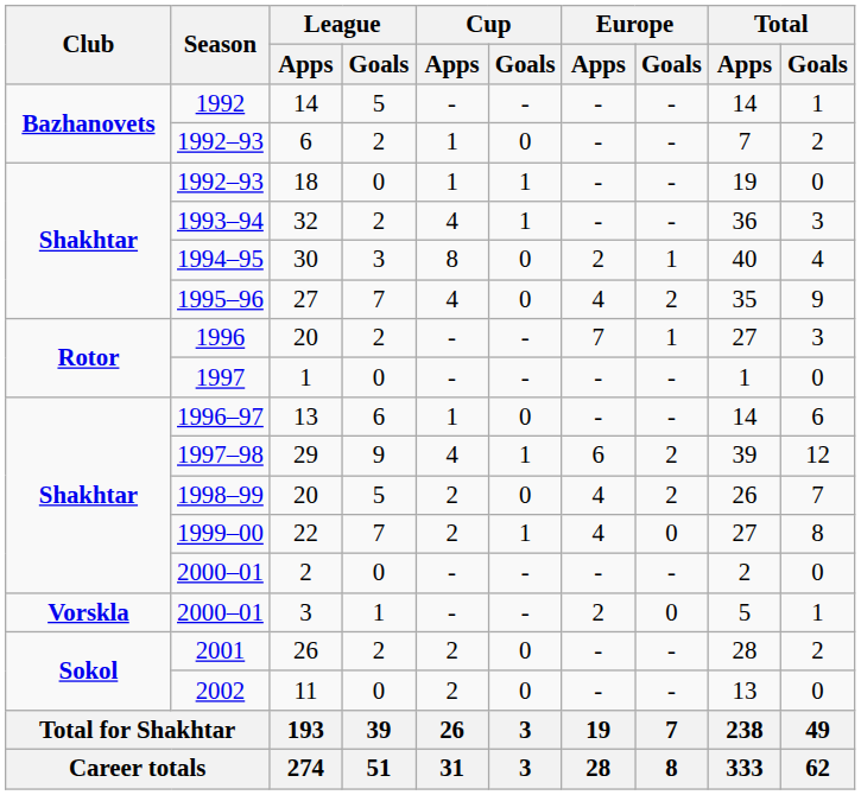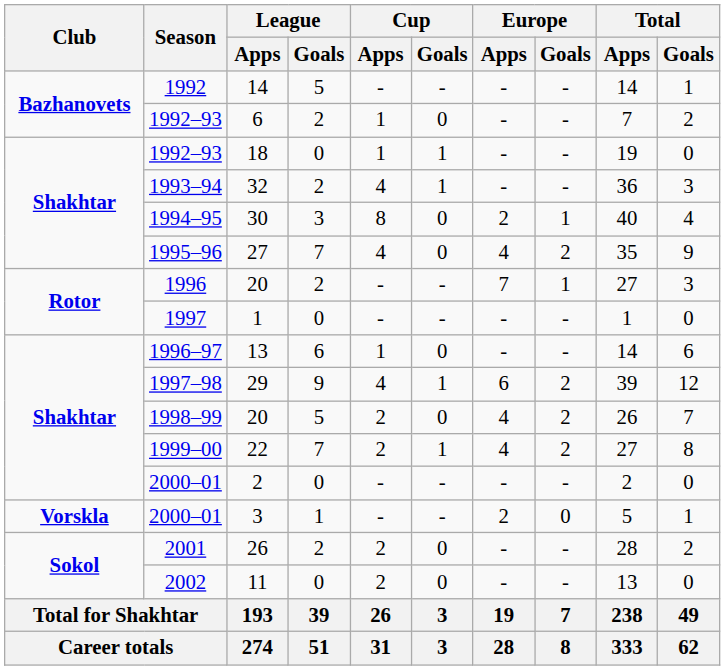 <table class="wikitable" style="font-size:100%; text-align: center;">
 <tr>
 <th rowspan="2" width="100">Club</th>
 <th rowspan="2">Season</th>
 <th colspan="2">League</th>
 <th colspan="2">Cup</th>
 <th colspan="2">Europe</th>
 <th colspan="2">Total</th>
 </tr>
 <tr>
 <th width="40">Apps</th>
 <th width="40">Goals</th>
 <th width="40">Apps</th>
 <th width="40">Goals</th>
 <th width="40">Apps</th>
 <th width="40">Goals</th>
 <th width="40">Apps</th>
 <th width="40">Goals</th>
 </tr>
 <tr>
 <td rowspan="2"><strong><a href='#'>Bazhanovets</a></strong></td>
 <td><a href='#'>1992</a></td>
 <td>14</td>
 <td>5</td>
 <td>-</td>
 <td>-</td>
 <td>-</td>
 <td>-</td>
 <td>14</td>
 <td>1</td>
 </tr>
 <tr>
 <td><a href='#'>1992–93</a></td>
 <td>6</td>
 <td>2</td>
 <td>1</td>
 <td>0</td>
 <td>-</td>
 <td>-</td>
 <td>7</td>
 <td>2</td>
 </tr>
 <tr>
 <td rowspan="4"><strong><a href='#'>Shakhtar</a></strong></td>
 <td><a href='#'>1992–93</a></td>
 <td>18</td>
 <td>0</td>
 <td>1</td>
 <td>1</td>
 <td>-</td>
 <td>-</td>
 <td>19</td>
 <td>0</td>
 </tr>
 <tr>
 <td><a href='#'>1993–94</a></td>
 <td>32</td>
 <td>2</td>
 <td>4</td>
 <td>1</td>
 <td>-</td>
 <td>-</td>
 <td>36</td>
 <td>3</td>
 </tr>
 <tr>
 <td><a href='#'>1994–95</a></td>
 <td>30</td>
 <td>3</td>
 <td>8</td>
 <td>0</td>
 <td>2</td>
 <td>1</td>
 <td>40</td>
 <td>4</td>
 </tr>
 <tr>
 <td><a href='#'>1995–96</a></td>
 <td>27</td>
 <td>7</td>
 <td>4</td>
 <td>0</td>
 <td>4</td>
 <td>2</td>
 <td>35</td>
 <td>9</td>
 </tr>
 <tr>
 <td rowspan="2"><strong><a href='#'>Rotor</a></strong></td>
 <td><a href='#'>1996</a></td>
 <td>20</td>
 <td>2</td>
 <td>-</td>
 <td>-</td>
 <td>7</td>
 <td>1</td>
 <td>27</td>
 <td>3</td>
 </tr>
 <tr>
 <td><a href='#'>1997</a></td>
 <td>1</td>
 <td>0</td>
 <td>-</td>
 <td>-</td>
 <td>-</td>
 <td>-</td>
 <td>1</td>
 <td>0</td>
 </tr>
 <tr>
 <td rowspan="5"><strong><a href='#'>Shakhtar</a></strong></td>
 <td><a href='#'>1996–97</a></td>
 <td>13</td>
 <td>6</td>
 <td>1</td>
 <td>0</td>
 <td>-</td>
 <td>-</td>
 <td>14</td>
 <td>6</td>
 </tr>
 <tr>
 <td><a href='#'>1997–98</a></td>
 <td>29</td>
 <td>9</td>
 <td>4</td>
 <td>1</td>
 <td>6</td>
 <td>2</td>
 <td>39</td>
 <td>12</td>
 </tr>
 <tr>
 <td><a href='#'>1998–99</a></td>
 <td>20</td>
 <td>5</td>
 <td>2</td>
 <td>0</td>
 <td>4</td>
 <td>2</td>
 <td>26</td>
 <td>7</td>
 </tr>
 <tr>
 <td><a href='#'>1999–00</a></td>
 <td>22</td>
 <td>7</td>
 <td>2</td>
 <td>1</td>
 <td>4</td>
-<td>0</td>
+<td>2</td>
 <td>27</td>
 <td>8</td>
 </tr>
 <tr>
 <td><a href='#'>2000–01</a></td>
 <td>2</td>
 <td>0</td>
 <td>-</td>
 <td>-</td>
 <td>-</td>
 <td>-</td>
 <td>2</td>
 <td>0</td>
 </tr>
 <tr>
 <td rowspan="1"><strong><a href='#'>Vorskla</a></strong></td>
 <td><a href='#'>2000–01</a></td>
 <td>3</td>
 <td>1</td>
 <td>-</td>
 <td>-</td>
 <td>2</td>
 <td>0</td>
 <td>5</td>
 <td>1</td>
 </tr>
 <tr>
 <td rowspan="2"><strong><a href='#'>Sokol</a></strong></td>
 <td><a href='#'>2001</a></td>
 <td>26</td>
 <td>2</td>
 <td>2</td>
 <td>0</td>
 <td>-</td>
 <td>-</td>
 <td>28</td>
 <td>2</td>
 </tr>
 <tr>
 <td><a href='#'>2002</a></td>
 <td>11</td>
 <td>0</td>
 <td>2</td>
 <td>0</td>
 <td>-</td>
 <td>-</td>
 <td>13</td>
 <td>0</td>
 </tr>
 <tr>
 <th colspan="2">Total for Shakhtar</th>
 <th>193</th>
 <th>39</th>
 <th>26</th>
 <th>3</th>
 <th>19</th>
 <th>7</th>
 <th>238</th>
 <th>49</th>
 </tr>
 <tr>
 <th colspan="2">Career totals</th>
 <th>274</th>
 <th>51</th>
 <th>31</th>
 <th>3</th>
 <th>28</th>
 <th>8</th>
 <th>333</th>
 <th>62</th>
 </tr>
 </table>
